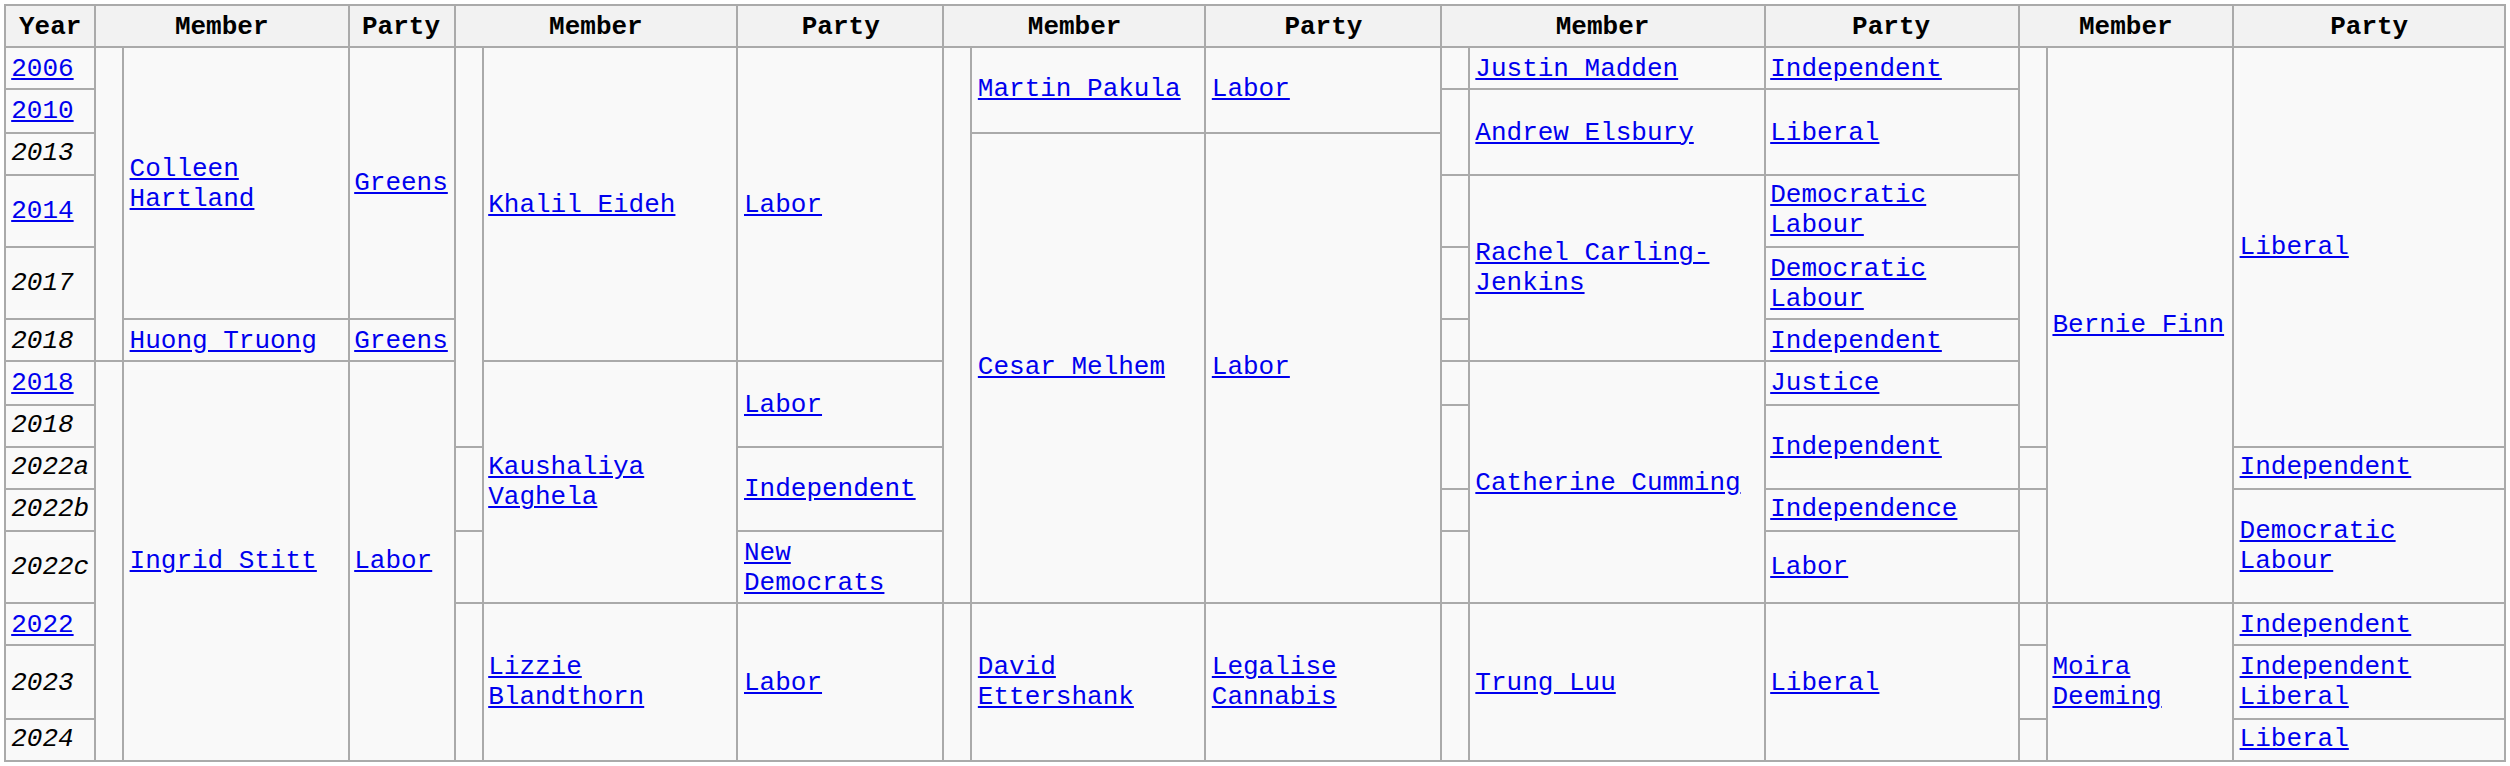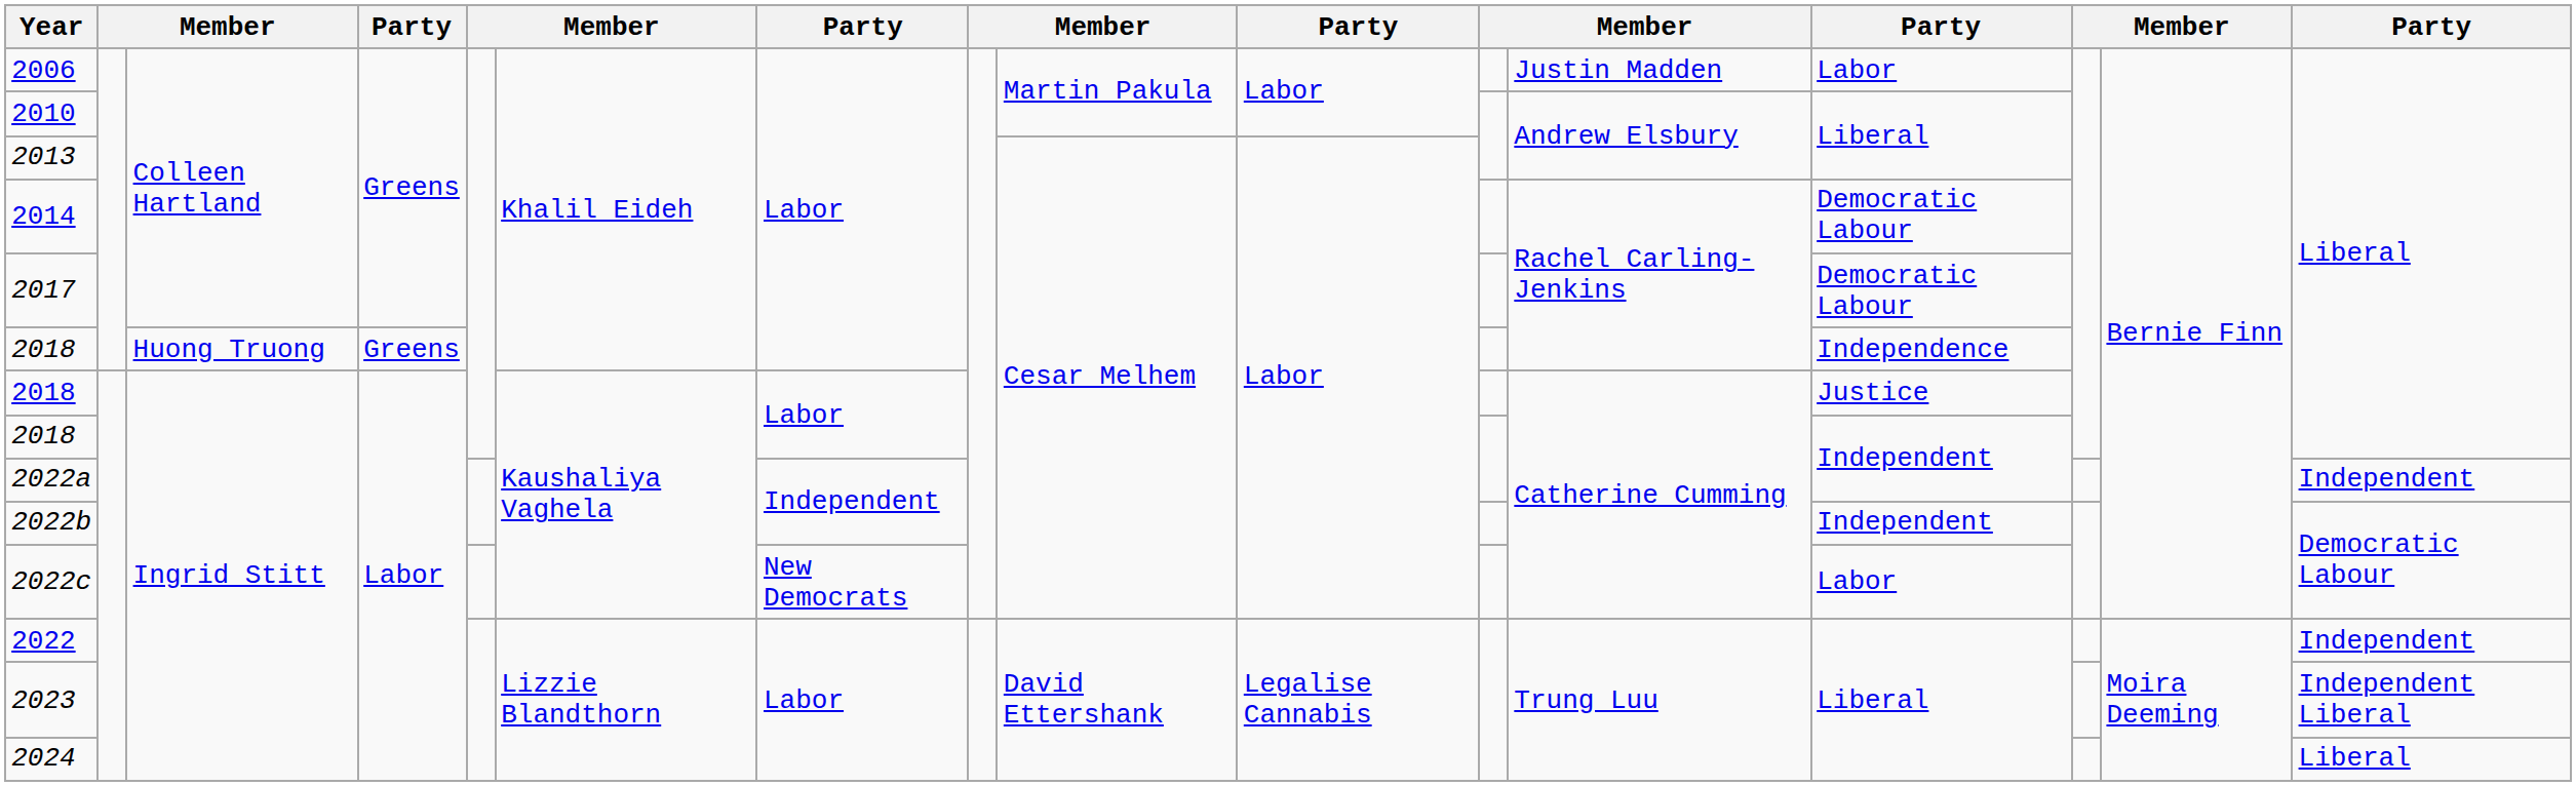 <table class=wikitable>
 <tr>
 <th>Year</th>
 <th colspan=2>Member</th>
 <th>Party</th>
 <th colspan=2>Member</th>
 <th>Party</th>
 <th colspan=2>Member</th>
 <th>Party</th>
 <th colspan=2>Member</th>
 <th>Party</th>
 <th colspan=2>Member</th>
 <th>Party</th>
 </tr>
 <tr>
 <td><a href='#'>2006</a></td>
 <td rowspan=6 > </td>
 <td rowspan=5><a href='#'>Colleen Hartland</a></td>
 <td rowspan=5><a href='#'>Greens</a></td>
 <td rowspan=8 > </td>
 <td rowspan=6><a href='#'>Khalil Eideh</a></td>
 <td rowspan=6><a href='#'>Labor</a></td>
 <td rowspan=11 > </td>
 <td rowspan=2><a href='#'>Martin Pakula</a></td>
 <td rowspan=2><a href='#'>Labor</a></td>
 <td> </td>
 <td><a href='#'>Justin Madden</a></td>
-<td><a href='#'>Independent</a></td>
+<td><a href='#'>Labor</a></td>
 <td rowspan=8 > </td>
 <td rowspan=11><a href='#'>Bernie Finn</a></td>
 <td rowspan=8><a href='#'>Liberal</a></td>
 </tr>
 <tr>
 <td><a href='#'>2010</a></td>
 <td rowspan=2 > </td>
 <td rowspan=2><a href='#'>Andrew Elsbury</a></td>
 <td rowspan=2><a href='#'>Liberal</a></td>
 </tr>
 <tr>
 <td><em>2013</em></td>
 <td rowspan=9><a href='#'>Cesar Melhem</a></td>
 <td rowspan=9><a href='#'>Labor</a></td>
 </tr>
 <tr>
 <td><a href='#'>2014</a></td>
 <td> </td>
 <td rowspan=3><a href='#'>Rachel Carling-Jenkins</a></td>
 <td><a href='#'>Democratic Labour</a></td>
 </tr>
 <tr>
 <td><em>2017</em></td>
 <td> </td>
 <td><a href='#'>Democratic Labour</a></td>
 </tr>
 <tr>
 <td><em>2018</em></td>
 <td><a href='#'>Huong Truong</a></td>
 <td><a href='#'>Greens</a></td>
 <td> </td>
-<td><a href='#'>Independent</a></td>
+<td><a href='#'>Independence</a></td>
 </tr>
 <tr>
 <td><a href='#'>2018</a></td>
 <td rowspan=8 > </td>
 <td rowspan=8><a href='#'>Ingrid Stitt</a></td>
 <td rowspan=8><a href='#'>Labor</a></td>
 <td rowspan=5><a href='#'>Kaushaliya Vaghela</a></td>
 <td rowspan=2><a href='#'>Labor</a></td>
 <td> </td>
 <td rowspan=5><a href='#'>Catherine Cumming</a></td>
 <td><a href='#'>Justice</a></td>
 </tr>
 <tr>
 <td><em>2018</em></td>
 <td rowspan=2 > </td>
 <td rowspan=2><a href='#'>Independent</a></td>
 </tr>
 <tr>
 <td><em>2022a</em></td>
 <td rowspan=2 > </td>
 <td rowspan=2><a href='#'>Independent</a></td>
 <td rowspan=1 > </td>
 <td rowspan=1><a href='#'>Independent</a></td>
 </tr>
 <tr>
 <td><em>2022b</em></td>
 <td> </td>
-<td><a href='#'>Independence</a></td>
+<td><a href='#'>Independent</a></td>
 <td rowspan=2 ></td>
 <td rowspan=2><a href='#'>Democratic Labour</a></td>
 </tr>
 <tr>
 <td><em>2022c</em></td>
 <td> </td>
 <td><a href='#'>New Democrats</a></td>
 <td> </td>
 <td><a href='#'>Labor</a></td>
 </tr>
 <tr>
 <td><a href='#'>2022</a></td>
 <td rowspan=3 > </td>
 <td rowspan=3><a href='#'>Lizzie Blandthorn</a></td>
 <td rowspan=3><a href='#'>Labor</a></td>
 <td rowspan=3 > </td>
 <td rowspan=3><a href='#'>David Ettershank</a></td>
 <td rowspan=3><a href='#'>Legalise Cannabis</a></td>
 <td rowspan=3 > </td>
 <td rowspan=3><a href='#'>Trung Luu</a></td>
 <td rowspan=3><a href='#'>Liberal</a></td>
 <td rowspan=1 > </td>
 <td rowspan=3><a href='#'>Moira Deeming</a></td>
 <td rowspan=1><a href='#'>Independent</a></td>
 </tr>
 <tr>
 <td><em>2023</em></td>
 <td></td>
 <td><a href='#'>Independent Liberal</a></td>
 </tr>
 <tr>
 <td><em>2024</em></td>
 <td rowspan=1 > </td>
 <td rowspan=1><a href='#'>Liberal</a></td>
 </tr>
 </table>
